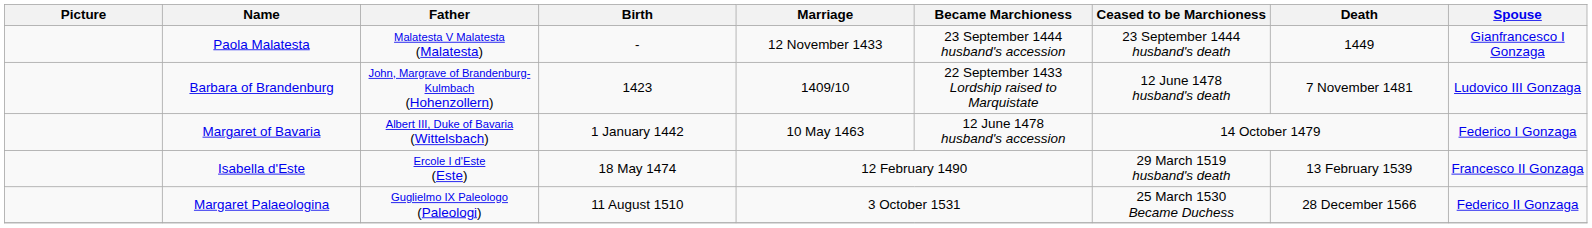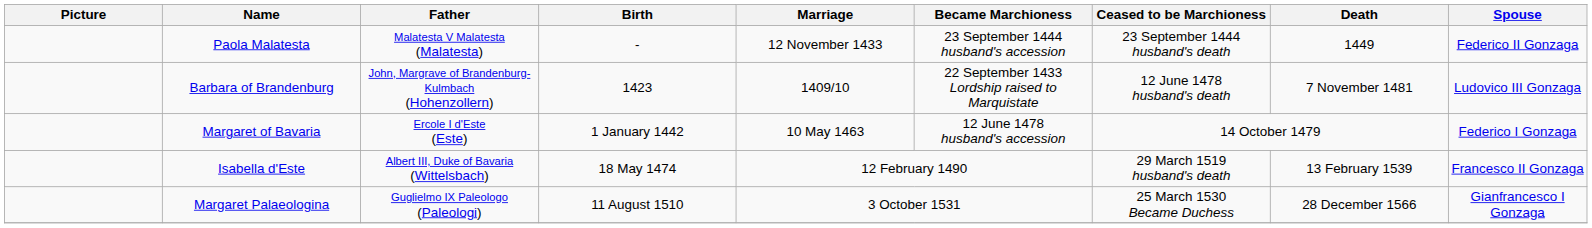 <table width=95% class="wikitable">
 <tr>
 <th width = "8%">Picture</th>
 <th width = "10%">Name</th>
 <th width = "9%">Father</th>
 <th width = "10%">Birth</th>
 <th width = "9%">Marriage</th>
 <th width = "9%">Became Marchioness</th>
 <th width = "9%">Ceased to be Marchioness</th>
 <th width = "9%">Death</th>
 <th width = "7%"><a href='#'>Spouse</a></th>
 </tr>
 <tr>
 <td align="center"></td>
 <td align="center"><a href='#'>Paola Malatesta</a></td>
 <td align="center"><small><a href='#'>Malatesta V Malatesta</a></small><br>(<a href='#'>Malatesta</a>)</td>
 <td align="center">-</td>
 <td align="center">12 November 1433</td>
 <td align="center">23 September 1444<br><em>husband's accession</em></td>
 <td align="center">23 September 1444<br><em>husband's death</em></td>
 <td align="center">1449</td>
-<td align="center"><a href='#'>Gianfrancesco I Gonzaga</a></td>
+<td align="center"><a href='#'>Federico II Gonzaga</a></td>
 </tr>
 <tr>
 <td align="center"></td>
 <td align="center"><a href='#'>Barbara of Brandenburg</a></td>
 <td align="center"><small><a href='#'>John, Margrave of Brandenburg-Kulmbach</a></small><br>(<a href='#'>Hohenzollern</a>)</td>
 <td align="center">1423</td>
 <td align="center">1409/10</td>
 <td align="center">22 September 1433<br><em>Lordship raised to Marquistate</em></td>
 <td align="center">12 June 1478<br><em>husband's death</em></td>
 <td align="center">7 November 1481</td>
 <td align="center"><a href='#'>Ludovico III Gonzaga</a></td>
 </tr>
 <tr>
 <td align="center"></td>
 <td align="center"><a href='#'>Margaret of Bavaria</a></td>
-<td align="center"><small><a href='#'>Albert III, Duke of Bavaria</a></small><br>(<a href='#'>Wittelsbach</a>)</td>
+<td align="center"><small><a href='#'>Ercole I d'Este</a></small><br>(<a href='#'>Este</a>)</td>
 <td align="center">1 January 1442</td>
 <td align="center">10 May 1463</td>
 <td align="center">12 June 1478<br><em>husband's accession</em></td>
 <td align="center" colspan="2">14 October 1479</td>
 <td align="center"><a href='#'>Federico I Gonzaga</a></td>
 </tr>
 <tr>
 <td align="center"></td>
 <td align="center"><a href='#'>Isabella d'Este</a></td>
-<td align="center"><small><a href='#'>Ercole I d'Este</a></small><br>(<a href='#'>Este</a>)</td>
+<td align="center"><small><a href='#'>Albert III, Duke of Bavaria</a></small><br>(<a href='#'>Wittelsbach</a>)</td>
 <td align="center">18 May 1474</td>
 <td align="center" colspan="2">12 February 1490</td>
 <td align="center">29 March 1519<br><em>husband's death</em></td>
 <td align="center">13 February 1539</td>
 <td align="center"><a href='#'>Francesco II Gonzaga</a></td>
 </tr>
 <tr>
 <td align="center"></td>
 <td align="center"><a href='#'>Margaret Palaeologina</a></td>
 <td align="center"><small><a href='#'>Guglielmo IX Paleologo</a></small><br>(<a href='#'>Paleologi</a>)</td>
 <td align="center">11 August 1510</td>
 <td align="center" colspan="2">3 October 1531</td>
 <td align="center">25 March 1530<br><em>Became Duchess</em></td>
 <td align="center">28 December 1566</td>
-<td align="center"><a href='#'>Federico II Gonzaga</a></td>
+<td align="center"><a href='#'>Gianfrancesco I Gonzaga</a></td>
 </tr>
 <tr>
 </tr>
 </table>
